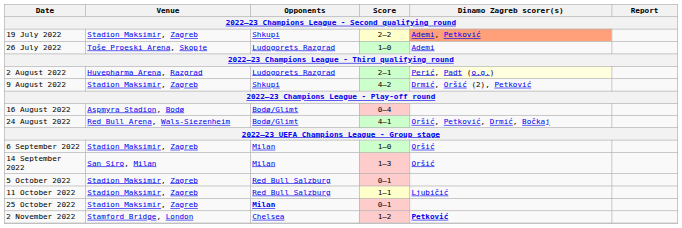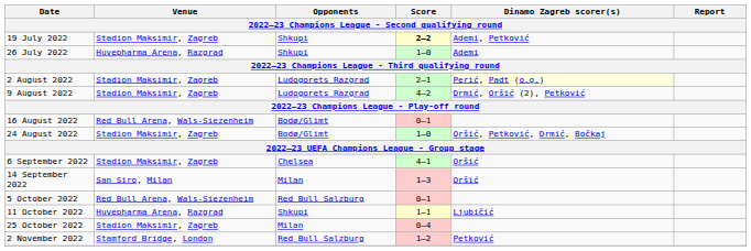 <table class="wikitable" style="font-size:95%;">
 <tr>
 <th width=125>Date</th>
 <th width=260>Venue</th>
 <th width=170>Opponents</th>
 <th width= 75>Score</th>
 <th width=320>Dinamo Zagreb scorer(s)</th>
 <th width=100>Report</th>
 </tr>
 <tr>
 <th colspan=7><a href='#'>2022–23 Champions League - Second qualifying round</a></th>
 </tr>
 <tr>
 <td>19 July 2022</td>
 <td><a href='#'>Stadion Maksimir</a>, <a href='#'>Zagreb</a></td>
 <td> <a href='#'>Shkupi</a></td>
-<td align=center bgcolor=#FFFFCC>2–2</td>
-<td style="background: lightsalmon;"><a href='#'>Ademi</a>, <a href='#'>Petković</a></td>
+<td align=center bgcolor=#FFFFCC><strong>2–2</strong></td>
+<td><a href='#'>Ademi</a>, <a href='#'>Petković</a></td>
 <td></td>
 </tr>
 <tr>
 <td>26 July 2022</td>
-<td><a href='#'>Toše Proeski Arena</a>, <a href='#'>Skopje</a></td>
-<td> <a href='#'>Ludogorets Razgrad</a></td>
+<td><a href='#'>Huvepharma Arena</a>, <a href='#'>Razgrad</a></td>
+<td> <a href='#'>Shkupi</a></td>
 <td align=center bgcolor=#CCFFCC>1–0</td>
 <td><a href='#'>Ademi</a></td>
 <td></td>
 </tr>
 <tr>
 <th colspan=7><a href='#'>2022–23 Champions League - Third qualifying round</a></th>
 </tr>
 <tr>
 <td>2 August 2022</td>
-<td><a href='#'>Huvepharma Arena</a>, <a href='#'>Razgrad</a></td>
+<td><a href='#'>Stadion Maksimir</a>, <a href='#'>Zagreb</a></td>
 <td> <a href='#'>Ludogorets Razgrad</a></td>
 <td align=center bgcolor=#CCFFCC>2–1</td>
 <td style="background: lightyellow;"><a href='#'>Perić</a>, <a href='#'>Padt</a> (<a href='#'>o.g.</a>)</td>
 <td></td>
 </tr>
 <tr>
 <td>9 August 2022</td>
 <td><a href='#'>Stadion Maksimir</a>, <a href='#'>Zagreb</a></td>
-<td> <a href='#'>Shkupi</a></td>
+<td> <a href='#'>Ludogorets Razgrad</a></td>
 <td align=center bgcolor=#CCFFCC>4–2</td>
 <td><a href='#'>Drmić</a>, <a href='#'>Oršić</a> (2), <a href='#'>Petković</a></td>
 <td></td>
 </tr>
 <tr>
 <th colspan=7><a href='#'>2022–23 Champions League - Play-off round</a></th>
 </tr>
 <tr>
 <td>16 August 2022</td>
-<td><a href='#'>Aspmyra Stadion</a>, <a href='#'>Bodø</a></td>
+<td><a href='#'>Red Bull Arena</a>, <a href='#'>Wals-Siezenheim</a></td>
 <td> <a href='#'>Bodø/Glimt</a></td>
-<td align=center bgcolor=#FFCCCC>0–4</td>
+<td align=center bgcolor=#FFCCCC>0–1</td>
 <td></td>
 <td></td>
 </tr>
 <tr>
 <td>24 August 2022</td>
-<td><a href='#'>Red Bull Arena</a>, <a href='#'>Wals-Siezenheim</a></td>
+<td><a href='#'>Stadion Maksimir</a>, <a href='#'>Zagreb</a></td>
 <td> <a href='#'>Bodø/Glimt</a></td>
-<td align=center bgcolor=#CCFFCC>4–1 </td>
+<td align=center bgcolor=#CCFFCC>1–0</td>
 <td><a href='#'>Oršić</a>, <a href='#'>Petković</a>, <a href='#'>Drmić</a>, <a href='#'>Bočkaj</a></td>
 <td></td>
 </tr>
 <tr>
 <th colspan=7><a href='#'>2022–23 UEFA Champions League - Group stage</a></th>
 </tr>
 <tr>
 <td>6 September 2022</td>
 <td><a href='#'>Stadion Maksimir</a>, <a href='#'>Zagreb</a></td>
-<td> <a href='#'>Milan</a></td>
-<td align=center bgcolor=#CCFFCC>1–0</td>
+<td> <a href='#'>Chelsea</a></td>
+<td align=center bgcolor=#CCFFCC>4–1 </td>
 <td><a href='#'>Oršić</a></td>
 <td></td>
 </tr>
 <tr>
 <td>14 September 2022</td>
 <td><a href='#'>San Siro</a>, <a href='#'>Milan</a></td>
 <td> <a href='#'>Milan</a></td>
 <td align=center bgcolor=#FFCCCC>1–3</td>
 <td><a href='#'>Oršić</a></td>
 <td></td>
 </tr>
 <tr>
 <td>5 October 2022</td>
-<td><a href='#'>Stadion Maksimir</a>, <a href='#'>Zagreb</a></td>
+<td><a href='#'>Red Bull Arena</a>, <a href='#'>Wals-Siezenheim</a></td>
 <td> <a href='#'>Red Bull Salzburg</a></td>
 <td align=center bgcolor=#FFCCCC>0–1</td>
 <td></td>
 <td></td>
 </tr>
 <tr>
 <td>11 October 2022</td>
-<td><a href='#'>Stadion Maksimir</a>, <a href='#'>Zagreb</a></td>
-<td> <a href='#'>Red Bull Salzburg</a></td>
+<td><a href='#'>Huvepharma Arena</a>, <a href='#'>Razgrad</a></td>
+<td> <a href='#'>Shkupi</a></td>
 <td align=center bgcolor=#FFFFCC>1–1</td>
 <td><a href='#'>Ljubičić</a></td>
 <td></td>
 </tr>
 <tr>
 <td>25 October 2022</td>
 <td><a href='#'>Stadion Maksimir</a>, <a href='#'>Zagreb</a></td>
-<td><strong> <a href='#'>Milan</a></strong></td>
-<td align=center bgcolor=#FFCCCC>0–1</td>
+<td> <a href='#'>Milan</a></td>
+<td align=center bgcolor=#FFCCCC>0–4</td>
 <td></td>
 <td></td>
 </tr>
 <tr>
 <td>2 November 2022</td>
 <td><a href='#'>Stamford Bridge</a>, <a href='#'>London</a></td>
-<td> <a href='#'>Chelsea</a></td>
+<td> <a href='#'>Red Bull Salzburg</a></td>
 <td align=center bgcolor=#FFCCCC>1–2</td>
-<td><strong><a href='#'>Petković</a></strong></td>
+<td><a href='#'>Petković</a></td>
 <td></td>
 </tr>
 <tr>
 </tr>
 </table>
